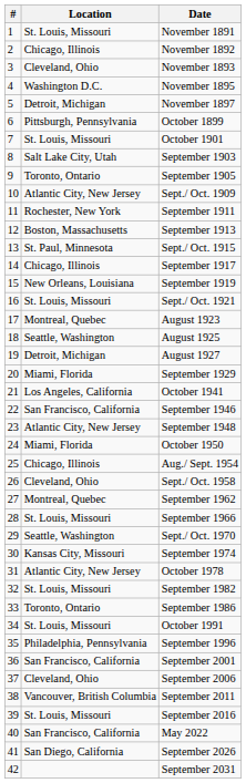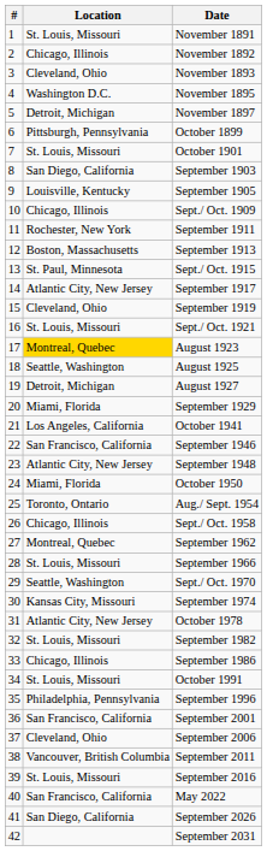 <table class="wikitable">
 <tr>
 <th>#</th>
 <th>Location</th>
 <th>Date</th>
 </tr>
 <tr>
 <td>1</td>
 <td>St. Louis, Missouri</td>
 <td>November 1891</td>
 </tr>
 <tr>
 <td>2</td>
 <td>Chicago, Illinois</td>
 <td>November 1892</td>
 </tr>
 <tr>
 <td>3</td>
 <td>Cleveland, Ohio</td>
 <td>November 1893</td>
 </tr>
 <tr>
 <td>4</td>
 <td>Washington D.C.</td>
 <td>November 1895</td>
 </tr>
 <tr>
 <td>5</td>
 <td>Detroit, Michigan</td>
 <td>November 1897</td>
 </tr>
 <tr>
 <td>6</td>
 <td>Pittsburgh, Pennsylvania</td>
 <td>October 1899</td>
 </tr>
 <tr>
 <td>7</td>
 <td>St. Louis, Missouri</td>
 <td>October 1901</td>
 </tr>
 <tr>
 <td>8</td>
-<td>Salt Lake City, Utah</td>
+<td>San Diego, California</td>
 <td>September 1903</td>
 </tr>
 <tr>
 <td>9</td>
-<td>Toronto, Ontario</td>
+<td>Louisville, Kentucky</td>
 <td>September 1905</td>
 </tr>
 <tr>
 <td>10</td>
-<td>Atlantic City, New Jersey</td>
+<td>Chicago, Illinois</td>
 <td>Sept./ Oct. 1909</td>
 </tr>
 <tr>
 <td>11</td>
 <td>Rochester, New York</td>
 <td>September 1911</td>
 </tr>
 <tr>
 <td>12</td>
 <td>Boston, Massachusetts</td>
 <td>September 1913</td>
 </tr>
 <tr>
 <td>13</td>
 <td>St. Paul, Minnesota</td>
 <td>Sept./ Oct. 1915</td>
 </tr>
 <tr>
 <td>14</td>
-<td>Chicago, Illinois</td>
+<td>Atlantic City, New Jersey</td>
 <td>September 1917</td>
 </tr>
 <tr>
 <td>15</td>
-<td>New Orleans, Louisiana</td>
+<td>Cleveland, Ohio</td>
 <td>September 1919</td>
 </tr>
 <tr>
 <td>16</td>
 <td>St. Louis, Missouri</td>
 <td>Sept./ Oct. 1921</td>
 </tr>
 <tr>
 <td>17</td>
-<td>Montreal, Quebec</td>
+<td style="background: gold;">Montreal, Quebec</td>
 <td>August 1923</td>
 </tr>
 <tr>
 <td>18</td>
 <td>Seattle, Washington</td>
 <td>August 1925</td>
 </tr>
 <tr>
 <td>19</td>
 <td>Detroit, Michigan</td>
 <td>August 1927</td>
 </tr>
 <tr>
 <td>20</td>
 <td>Miami, Florida</td>
 <td>September 1929</td>
 </tr>
 <tr>
 <td>21</td>
 <td>Los Angeles, California</td>
 <td>October 1941</td>
 </tr>
 <tr>
 <td>22</td>
 <td>San Francisco, California</td>
 <td>September 1946</td>
 </tr>
 <tr>
 <td>23</td>
 <td>Atlantic City, New Jersey</td>
 <td>September 1948</td>
 </tr>
 <tr>
 <td>24</td>
 <td>Miami, Florida</td>
 <td>October 1950</td>
 </tr>
 <tr>
 <td>25</td>
-<td>Chicago, Illinois</td>
+<td>Toronto, Ontario</td>
 <td>Aug./ Sept. 1954</td>
 </tr>
 <tr>
 <td>26</td>
-<td>Cleveland, Ohio</td>
+<td>Chicago, Illinois</td>
 <td>Sept./ Oct. 1958</td>
 </tr>
 <tr>
 <td>27</td>
 <td>Montreal, Quebec</td>
 <td>September 1962</td>
 </tr>
 <tr>
 <td>28</td>
 <td>St. Louis, Missouri</td>
 <td>September 1966</td>
 </tr>
 <tr>
 <td>29</td>
 <td>Seattle, Washington</td>
 <td>Sept./ Oct. 1970</td>
 </tr>
 <tr>
 <td>30</td>
 <td>Kansas City, Missouri</td>
 <td>September 1974</td>
 </tr>
 <tr>
 <td>31</td>
 <td>Atlantic City, New Jersey</td>
 <td>October 1978</td>
 </tr>
 <tr>
 <td>32</td>
 <td>St. Louis, Missouri</td>
 <td>September 1982</td>
 </tr>
 <tr>
 <td>33</td>
-<td>Toronto, Ontario</td>
+<td>Chicago, Illinois</td>
 <td>September 1986</td>
 </tr>
 <tr>
 <td>34</td>
 <td>St. Louis, Missouri</td>
 <td>October 1991</td>
 </tr>
 <tr>
 <td>35</td>
 <td>Philadelphia, Pennsylvania</td>
 <td>September 1996</td>
 </tr>
 <tr>
 <td>36</td>
 <td>San Francisco, California</td>
 <td>September 2001</td>
 </tr>
 <tr>
 <td>37</td>
 <td>Cleveland, Ohio</td>
 <td>September 2006</td>
 </tr>
 <tr>
 <td>38</td>
 <td>Vancouver, British Columbia</td>
 <td>September 2011</td>
 </tr>
 <tr>
 <td>39</td>
 <td>St. Louis, Missouri</td>
 <td>September 2016</td>
 </tr>
 <tr>
 <td>40</td>
 <td>San Francisco, California</td>
 <td>May 2022</td>
 </tr>
 <tr>
 <td>41</td>
 <td>San Diego, California</td>
 <td>September 2026</td>
 </tr>
 <tr>
 <td>42</td>
 <td></td>
 <td>September 2031</td>
 </tr>
 </table>
